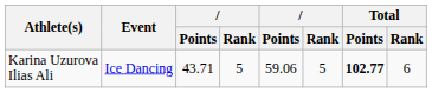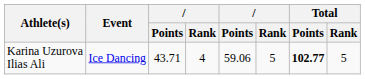 <table class="wikitable">
 <tr>
 <th rowspan="2">Athlete(s)</th>
 <th rowspan="2">Event</th>
 <th colspan="2">/</th>
 <th colspan="2">/</th>
 <th colspan="2">Total</th>
 </tr>
 <tr>
 <th>Points</th>
 <th>Rank</th>
 <th>Points</th>
 <th>Rank</th>
 <th>Points</th>
 <th>Rank</th>
 </tr>
 <tr>
 <td>Karina Uzurova<br>Ilias Ali</td>
 <td><a href='#'>Ice Dancing</a></td>
 <td align="center">43.71</td>
-<td align="center">5</td>
+<td align="center">4</td>
 <td align="center">59.06</td>
 <td align="center">5</td>
 <td align="center"><strong>102.77</strong></td>
-<td align="center">6</td>
+<td align="center">5</td>
 </tr>
 </table>
